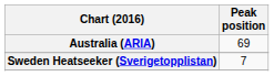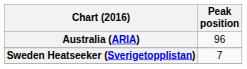 <table class="wikitable plainrowheaders sortable" style="text-align:center">
 <tr>
 <th scope="col">Chart (2016)</th>
 <th scope="col">Peak<br>position</th>
 </tr>
 <tr>
 <th scope="row">Australia (<a href='#'>ARIA</a>)</th>
-<td>69</td>
+<td>96</td>
 </tr>
 <tr>
 </tr>
 <tr>
 </tr>
 <tr>
 </tr>
 <tr>
 </tr>
 <tr>
 <th scope="row">Sweden Heatseeker (<a href='#'>Sverigetopplistan</a>)</th>
 <td>7</td>
 </tr>
 <tr>
 </tr>
 <tr>
 </tr>
 <tr>
 </tr>
 <tr>
 </tr>
 <tr>
 </tr>
 </table>
